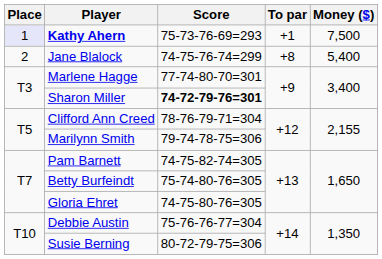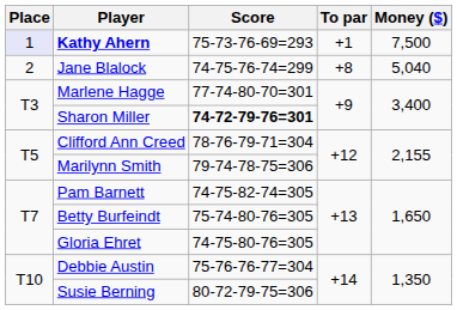 <table class="wikitable">
 <tr>
 <th>Place</th>
 <th>Player</th>
 <th>Score</th>
 <th>To par</th>
 <th>Money (<a href='#'>$</a>)</th>
 </tr>
 <tr>
 <td align=center style="background: lavender;">1</td>
 <td> <strong><a href='#'>Kathy Ahern</a></strong></td>
 <td>75-73-76-69=293</td>
 <td align=center>+1</td>
 <td align=center>7,500</td>
 </tr>
 <tr>
 <td align=center>2</td>
 <td> <a href='#'>Jane Blalock</a></td>
 <td>74-75-76-74=299</td>
 <td align=center>+8</td>
-<td align=center>5,400</td>
+<td align=center>5,040</td>
 </tr>
 <tr>
 <td align=center rowspan=2>T3</td>
 <td> <a href='#'>Marlene Hagge</a></td>
 <td>77-74-80-70=301</td>
 <td align=center rowspan=2>+9</td>
 <td align=center rowspan=2>3,400</td>
 </tr>
 <tr>
 <td> <a href='#'>Sharon Miller</a></td>
 <td><strong>74-72-79-76=301</strong></td>
 </tr>
 <tr>
 <td align=center rowspan=2>T5</td>
 <td> <a href='#'>Clifford Ann Creed</a></td>
 <td>78-76-79-71=304</td>
 <td align=center rowspan=2>+12</td>
 <td align=center rowspan=2>2,155</td>
 </tr>
 <tr>
 <td> <a href='#'>Marilynn Smith</a></td>
 <td>79-74-78-75=306</td>
 </tr>
 <tr>
 <td align=center rowspan=3>T7</td>
 <td> <a href='#'>Pam Barnett</a></td>
 <td>74-75-82-74=305</td>
 <td align=center rowspan=3>+13</td>
 <td align=center rowspan=3>1,650</td>
 </tr>
 <tr>
 <td> <a href='#'>Betty Burfeindt</a></td>
 <td>75-74-80-76=305</td>
 </tr>
 <tr>
 <td> <a href='#'>Gloria Ehret</a></td>
 <td>74-75-80-76=305</td>
 </tr>
 <tr>
 <td align=center rowspan=2>T10</td>
 <td> <a href='#'>Debbie Austin</a></td>
 <td>75-76-76-77=304</td>
 <td align=center rowspan=2>+14</td>
 <td align=center rowspan=2>1,350</td>
 </tr>
 <tr>
 <td> <a href='#'>Susie Berning</a></td>
 <td>80-72-79-75=306</td>
 </tr>
 </table>
